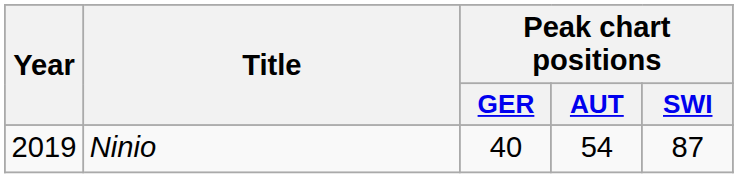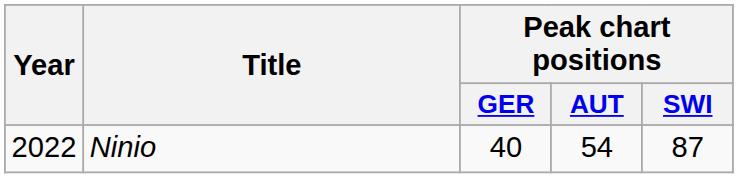 <table class="wikitable">
 <tr style="background: #eeeeee;">
 <th style="width: 20px;" rowspan="2">Year</th>
 <th style="width: 200px;" rowspan="2">Title</th>
 <th colspan="3">Peak chart positions</th>
 </tr>
 <tr style="background: #eeeeee;">
 <th scope="col" style="width:3em;font-size:90%;"><a href='#'>GER</a><br></th>
 <th scope="col" style="width:3em;font-size:90%;"><a href='#'>AUT</a><br></th>
 <th scope="col" style="width:3em;font-size:90%;"><a href='#'>SWI</a><br></th>
 </tr>
 <tr>
-<td>2019</td>
+<td>2022</td>
 <td><em>Ninio</em></td>
 <td align="center">40</td>
 <td align="center">54</td>
 <td align="center">87</td>
 </tr>
 </table>
